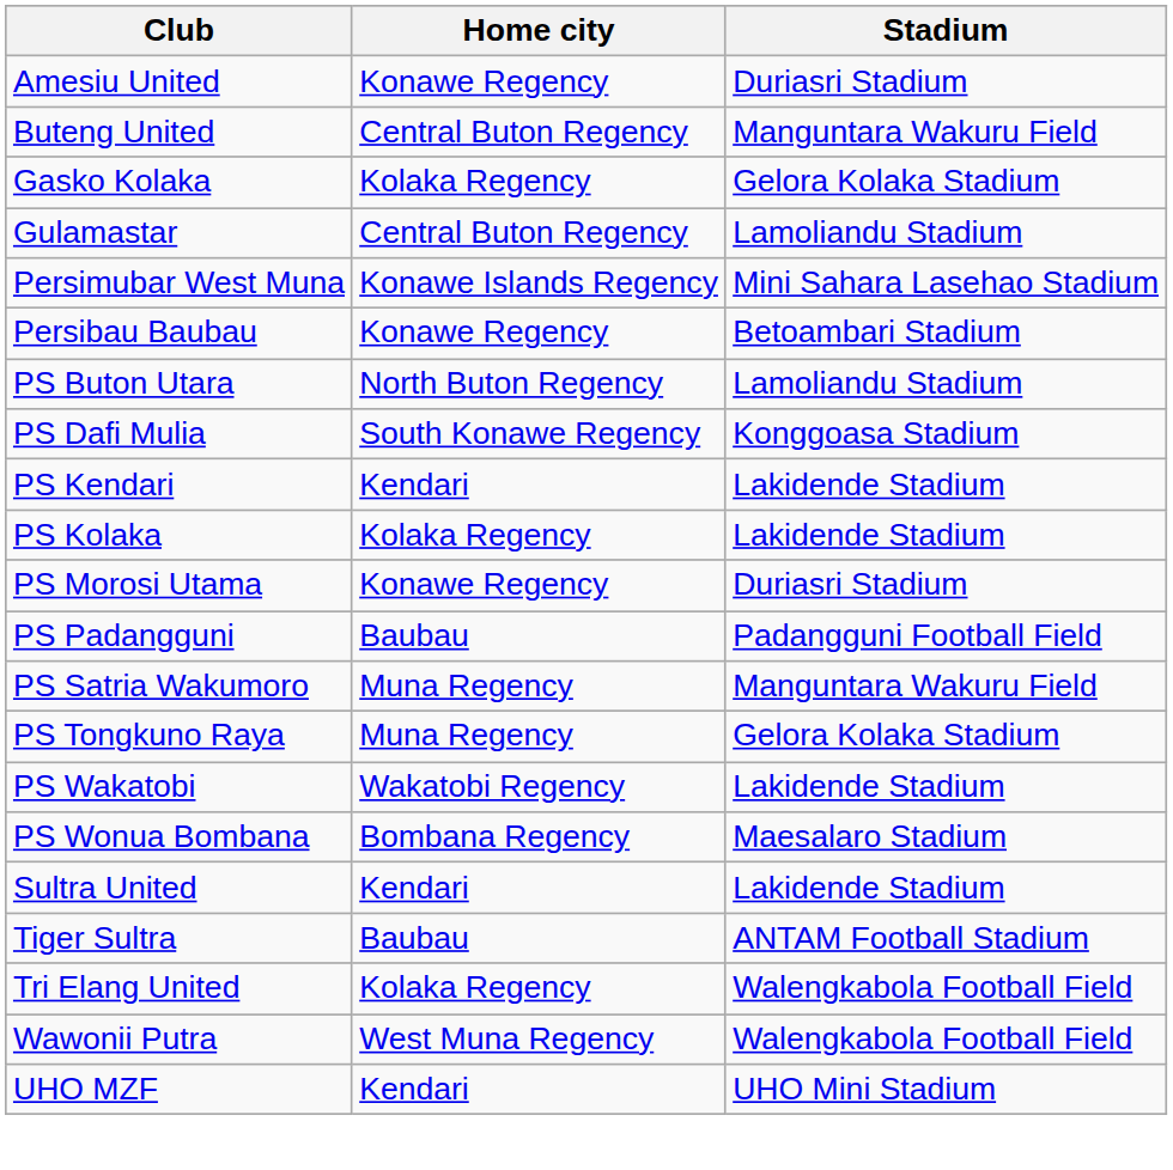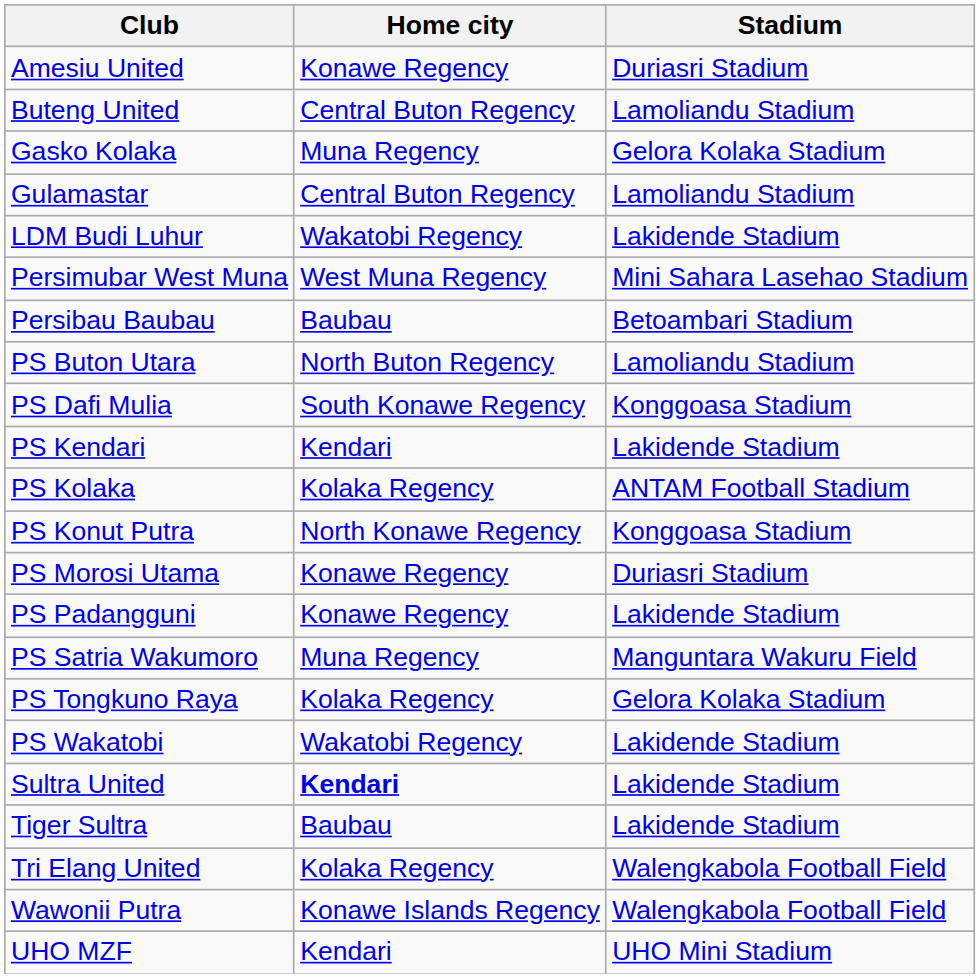 <table class="wikitable sortable">
 <tr>
 <th>Club</th>
 <th>Home city</th>
 <th>Stadium</th>
 </tr>
 <tr>
 <td><a href='#'>Amesiu United</a></td>
 <td><a href='#'>Konawe Regency</a></td>
 <td><a href='#'>Duriasri Stadium</a></td>
 </tr>
 <tr>
 <td><a href='#'>Buteng United</a></td>
 <td><a href='#'>Central Buton Regency</a></td>
-<td><a href='#'>Manguntara Wakuru Field</a></td>
+<td><a href='#'>Lamoliandu Stadium</a></td>
 </tr>
 <tr>
 <td><a href='#'>Gasko Kolaka</a></td>
-<td><a href='#'>Kolaka Regency</a></td>
+<td><a href='#'>Muna Regency</a></td>
 <td><a href='#'>Gelora Kolaka Stadium</a></td>
 </tr>
 <tr>
 <td><a href='#'>Gulamastar</a></td>
 <td><a href='#'>Central Buton Regency</a></td>
 <td><a href='#'>Lamoliandu Stadium</a></td>
 </tr>
 <tr>
+<td><a href='#'>LDM Budi Luhur</a></td>
+<td><a href='#'>Wakatobi Regency</a></td>
+<td><a href='#'>Lakidende Stadium</a></td>
+</tr>
+<tr>
 <td><a href='#'>Persimubar West Muna</a></td>
-<td><a href='#'>Konawe Islands Regency</a></td>
+<td><a href='#'>West Muna Regency</a></td>
 <td><a href='#'>Mini Sahara Lasehao Stadium</a></td>
 </tr>
 <tr>
 <td><a href='#'>Persibau Baubau</a></td>
-<td><a href='#'>Konawe Regency</a></td>
+<td><a href='#'>Baubau</a></td>
 <td><a href='#'>Betoambari Stadium</a></td>
 </tr>
 <tr>
 <td><a href='#'>PS Buton Utara</a></td>
 <td><a href='#'>North Buton Regency</a></td>
 <td><a href='#'>Lamoliandu Stadium</a></td>
 </tr>
 <tr>
 <td><a href='#'>PS Dafi Mulia</a></td>
 <td><a href='#'>South Konawe Regency</a></td>
 <td><a href='#'>Konggoasa Stadium</a></td>
 </tr>
 <tr>
 <td><a href='#'>PS Kendari</a></td>
 <td><a href='#'>Kendari</a></td>
 <td><a href='#'>Lakidende Stadium</a></td>
 </tr>
 <tr>
 <td><a href='#'>PS Kolaka</a></td>
 <td><a href='#'>Kolaka Regency</a></td>
-<td><a href='#'>Lakidende Stadium</a></td>
+<td><a href='#'>ANTAM Football Stadium</a></td>
+</tr>
+<tr>
+<td><a href='#'>PS Konut Putra</a></td>
+<td><a href='#'>North Konawe Regency</a></td>
+<td><a href='#'>Konggoasa Stadium</a></td>
 </tr>
 <tr>
 <td><a href='#'>PS Morosi Utama</a></td>
 <td><a href='#'>Konawe Regency</a></td>
 <td><a href='#'>Duriasri Stadium</a></td>
 </tr>
 <tr>
 <td><a href='#'>PS Padangguni</a></td>
-<td><a href='#'>Baubau</a></td>
-<td><a href='#'>Padangguni Football Field</a></td>
+<td><a href='#'>Konawe Regency</a></td>
+<td><a href='#'>Lakidende Stadium</a></td>
 </tr>
 <tr>
 <td><a href='#'>PS Satria Wakumoro</a></td>
 <td><a href='#'>Muna Regency</a></td>
 <td><a href='#'>Manguntara Wakuru Field</a></td>
 </tr>
 <tr>
 <td><a href='#'>PS Tongkuno Raya</a></td>
-<td><a href='#'>Muna Regency</a></td>
+<td><a href='#'>Kolaka Regency</a></td>
 <td><a href='#'>Gelora Kolaka Stadium</a></td>
 </tr>
 <tr>
 <td><a href='#'>PS Wakatobi</a></td>
 <td><a href='#'>Wakatobi Regency</a></td>
 <td><a href='#'>Lakidende Stadium</a></td>
 </tr>
 <tr>
-<td><a href='#'>PS Wonua Bombana</a></td>
-<td><a href='#'>Bombana Regency</a></td>
-<td><a href='#'>Maesalaro Stadium</a></td>
-</tr>
-<tr>
 <td><a href='#'>Sultra United</a></td>
-<td><a href='#'>Kendari</a></td>
+<td><strong><a href='#'>Kendari</a></strong></td>
 <td><a href='#'>Lakidende Stadium</a></td>
 </tr>
 <tr>
 <td><a href='#'>Tiger Sultra</a></td>
 <td><a href='#'>Baubau</a></td>
-<td><a href='#'>ANTAM Football Stadium</a></td>
+<td><a href='#'>Lakidende Stadium</a></td>
 </tr>
 <tr>
 <td><a href='#'>Tri Elang United</a></td>
 <td><a href='#'>Kolaka Regency</a></td>
 <td><a href='#'>Walengkabola Football Field</a></td>
 </tr>
 <tr>
 <td><a href='#'>Wawonii Putra</a></td>
-<td><a href='#'>West Muna Regency</a></td>
+<td><a href='#'>Konawe Islands Regency</a></td>
 <td><a href='#'>Walengkabola Football Field</a></td>
 </tr>
 <tr>
 <td><a href='#'>UHO MZF</a></td>
 <td><a href='#'>Kendari</a></td>
 <td><a href='#'>UHO Mini Stadium</a></td>
 </tr>
 </table>
